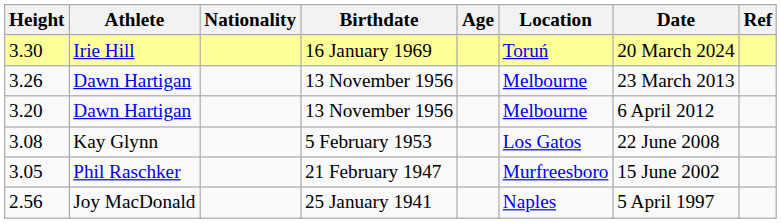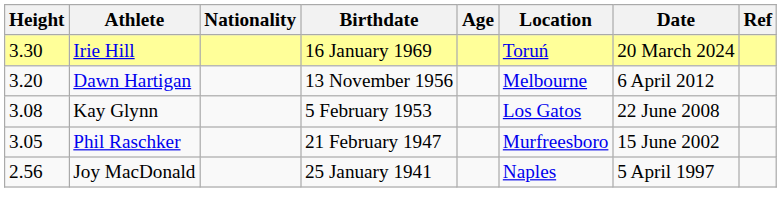 <table class="wikitable">
 <tr>
 <th>Height</th>
 <th>Athlete</th>
 <th>Nationality</th>
 <th>Birthdate</th>
 <th>Age</th>
 <th>Location</th>
 <th>Date</th>
 <th>Ref</th>
 </tr>
 <tr style="background:#ff9;">
 <td>3.30 </td>
 <td><a href='#'>Irie Hill</a></td>
 <td></td>
 <td>16 January 1969</td>
 <td></td>
 <td><a href='#'>Toruń</a></td>
 <td>20 March 2024</td>
-<td></td>
-</tr>
-<tr>
-<td>3.26</td>
-<td><a href='#'>Dawn Hartigan</a></td>
-<td></td>
-<td>13 November 1956</td>
-<td></td>
-<td><a href='#'>Melbourne</a></td>
-<td>23 March 2013</td>
 <td></td>
 </tr>
 <tr>
 <td>3.20</td>
 <td><a href='#'>Dawn Hartigan</a></td>
 <td></td>
 <td>13 November 1956</td>
 <td></td>
 <td><a href='#'>Melbourne</a></td>
 <td>6 April 2012</td>
 <td></td>
 </tr>
 <tr>
 <td>3.08</td>
 <td>Kay Glynn</td>
 <td></td>
 <td>5 February 1953</td>
 <td></td>
 <td><a href='#'>Los Gatos</a></td>
 <td>22 June 2008</td>
 <td></td>
 </tr>
 <tr>
 <td>3.05</td>
 <td><a href='#'>Phil Raschker</a></td>
 <td></td>
 <td>21 February 1947</td>
 <td></td>
 <td><a href='#'>Murfreesboro</a></td>
 <td>15 June 2002</td>
 <td></td>
 </tr>
 <tr>
 <td>2.56</td>
 <td>Joy MacDonald</td>
 <td></td>
 <td>25 January 1941</td>
 <td></td>
 <td><a href='#'>Naples</a></td>
 <td>5 April 1997</td>
 </tr>
 </table>
